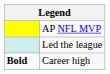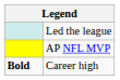 <table class="wikitable mw-collapsible">
 <tr>
 <th colspan="2">Legend</th>
+</tr>
+<tr>
+<td style="background:#cfecec; width:3em;"></td>
+<td>Led the league</td>
 </tr>
 <tr>
 <td style="background:#ffff00; width:3em;"></td>
 <td>AP <a href='#'>NFL MVP</a></td>
 </tr>
 <tr>
-<td style="background:#cfecec; width:3em;"></td>
-<td>Led the league</td>
-</tr>
-<tr>
 <td><strong>Bold</strong></td>
 <td>Career high</td>
 </tr>
 </table>
